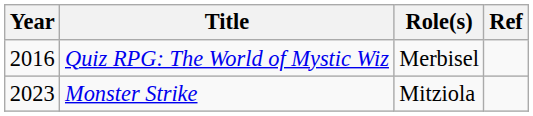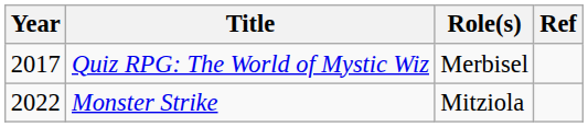 <table class="wikitable">
 <tr>
 <th>Year</th>
 <th>Title</th>
 <th>Role(s)</th>
 <th>Ref</th>
 </tr>
 <tr>
-<td>2016</td>
+<td>2017</td>
 <td><em><a href='#'>Quiz RPG: The World of Mystic Wiz</a></em></td>
 <td>Merbisel</td>
 <td></td>
 </tr>
 <tr>
-<td>2023</td>
+<td>2022</td>
 <td><em><a href='#'>Monster Strike</a></em></td>
 <td>Mitziola</td>
 <td></td>
 </tr>
 </table>
